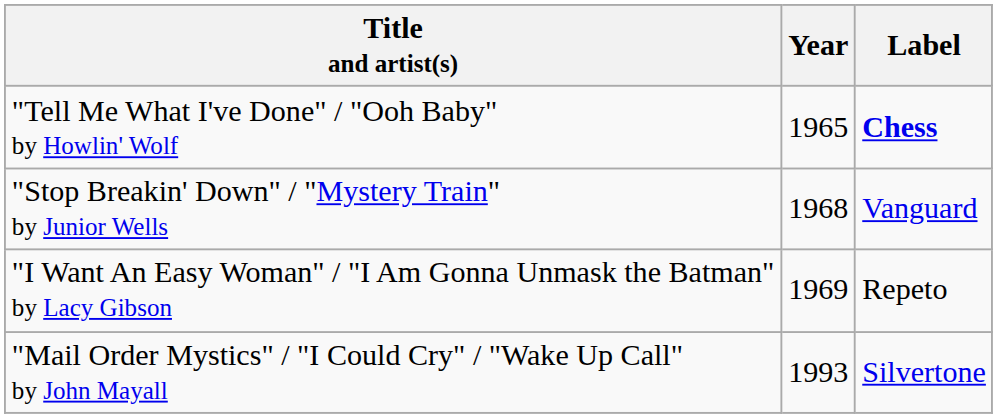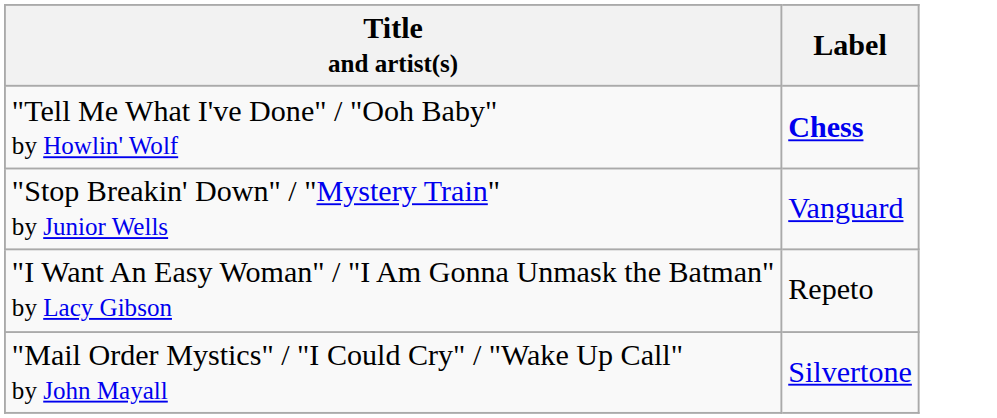 <table class="wikitable">
 <tr>
 <th>Title<br><small>and artist(s)</small></th>
-<th>Year</th>
 <th>Label</th>
 </tr>
 <tr>
 <td>"Tell Me What I've Done" / "Ooh Baby"<br><small>by <a href='#'>Howlin' Wolf</a></small></td>
-<td>1965</td>
 <td><strong><a href='#'>Chess</a></strong></td>
 </tr>
 <tr>
 <td>"Stop Breakin' Down" / "<a href='#'>Mystery Train</a>"<br><small>by <a href='#'>Junior Wells</a></small></td>
-<td>1968</td>
 <td><a href='#'>Vanguard</a></td>
 </tr>
 <tr>
 <td>"I Want An Easy Woman" / "I Am Gonna Unmask the Batman"<br><small>by <a href='#'>Lacy Gibson</a></small></td>
-<td>1969</td>
 <td>Repeto</td>
 </tr>
 <tr>
 <td>"Mail Order Mystics" / "I Could Cry" / "Wake Up Call"<br><small>by <a href='#'>John Mayall</a></small></td>
-<td>1993</td>
 <td><a href='#'>Silvertone</a></td>
 </tr>
 </table>
